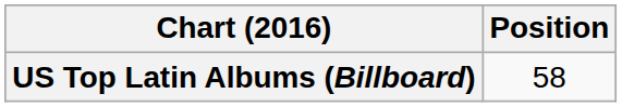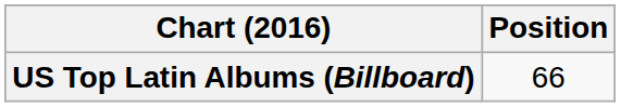 <table class="wikitable plainrowheaders" style="text-align:center">
 <tr>
 <th scope="col">Chart (2016)</th>
 <th scope="col">Position</th>
 </tr>
 <tr>
 <th scope="row">US Top Latin Albums (<em>Billboard</em>)</th>
-<td>58</td>
+<td>66</td>
 </tr>
 </table>
